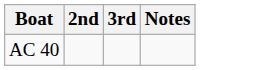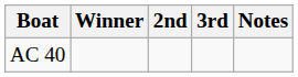 <table class="wikitable">
 <tr>
 <th>Boat</th>
+<th>Winner</th>
 <th>2nd</th>
 <th>3rd</th>
 <th>Notes</th>
 </tr>
 <tr>
 <td>AC 40</td>
 <td></td>
 <td></td>
 <td></td>
+<td></td>
 </tr>
 </table>
